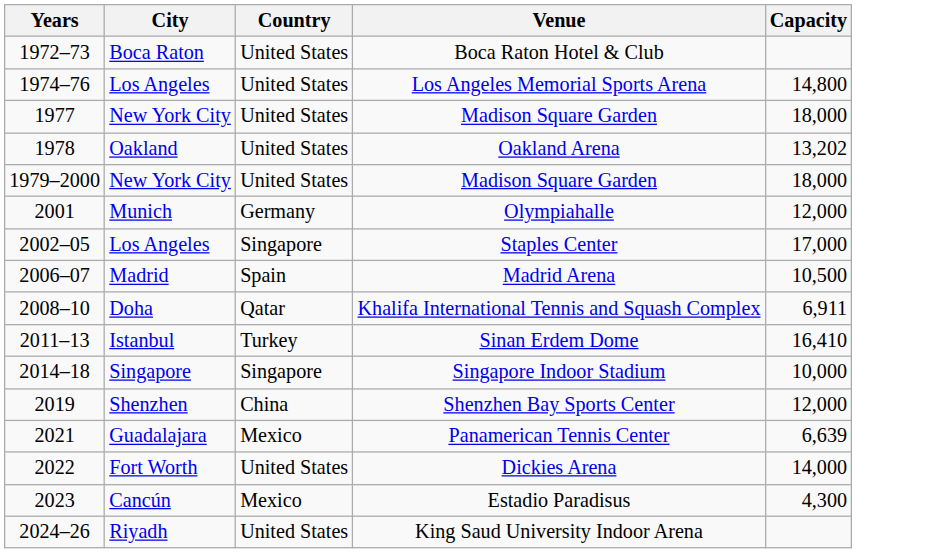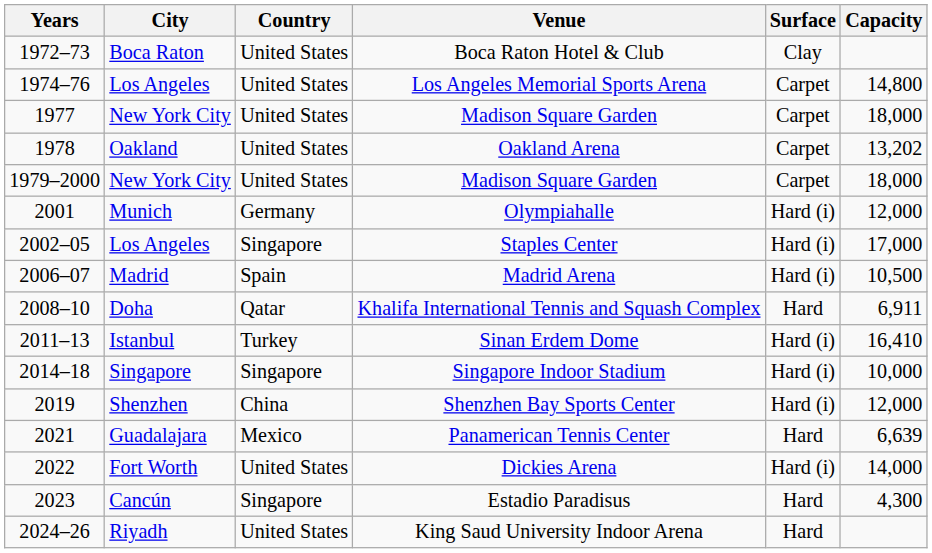 <table class=wikitable style=text-align:center>
 <tr>
 <th>Years</th>
 <th>City</th>
 <th>Country</th>
 <th>Venue</th>
+<th>Surface</th>
 <th>Capacity</th>
 </tr>
 <tr>
 <td>1972–73</td>
 <td align=left><a href='#'>Boca Raton</a></td>
 <td align=left>United States</td>
 <td>Boca Raton Hotel & Club</td>
+<td>Clay</td>
 <td align=right></td>
 </tr>
 <tr>
 <td>1974–76</td>
 <td align=left><a href='#'>Los Angeles</a></td>
 <td align=left>United States</td>
 <td><a href='#'>Los Angeles Memorial Sports Arena</a></td>
+<td>Carpet</td>
 <td align=right>14,800</td>
 </tr>
 <tr>
 <td>1977</td>
 <td align=left><a href='#'>New York City</a></td>
 <td align=left>United States</td>
 <td><a href='#'>Madison Square Garden</a></td>
+<td>Carpet</td>
 <td align=right>18,000</td>
 </tr>
 <tr>
 <td>1978</td>
 <td align=left><a href='#'>Oakland</a></td>
 <td align=left>United States</td>
 <td><a href='#'>Oakland Arena</a></td>
+<td>Carpet</td>
 <td align=right>13,202</td>
 </tr>
 <tr>
 <td>1979–2000</td>
 <td align=left><a href='#'>New York City</a></td>
 <td align=left>United States</td>
 <td><a href='#'>Madison Square Garden</a></td>
+<td>Carpet</td>
 <td align=right>18,000</td>
 </tr>
 <tr>
 <td>2001</td>
 <td align=left><a href='#'>Munich</a></td>
 <td align=left>Germany</td>
 <td><a href='#'>Olympiahalle</a></td>
+<td>Hard (i)</td>
 <td align=right>12,000</td>
 </tr>
 <tr>
 <td>2002–05</td>
 <td align=left><a href='#'>Los Angeles</a></td>
 <td align=left>Singapore</td>
 <td><a href='#'>Staples Center</a></td>
+<td>Hard (i)</td>
 <td align=right>17,000</td>
 </tr>
 <tr>
 <td>2006–07</td>
 <td align=left><a href='#'>Madrid</a></td>
 <td align=left>Spain</td>
 <td><a href='#'>Madrid Arena</a></td>
+<td>Hard (i)</td>
 <td align=right>10,500</td>
 </tr>
 <tr>
 <td>2008–10</td>
 <td align=left><a href='#'>Doha</a></td>
 <td align=left>Qatar</td>
 <td><a href='#'>Khalifa International Tennis and Squash Complex</a></td>
+<td>Hard</td>
 <td align=right>6,911</td>
 </tr>
 <tr>
 <td>2011–13</td>
 <td align=left><a href='#'>Istanbul</a></td>
 <td align=left>Turkey</td>
 <td><a href='#'>Sinan Erdem Dome</a></td>
+<td>Hard (i)</td>
 <td align=right>16,410</td>
 </tr>
 <tr>
 <td>2014–18</td>
 <td align=left><a href='#'>Singapore</a></td>
 <td align=left>Singapore</td>
 <td><a href='#'>Singapore Indoor Stadium</a></td>
+<td>Hard (i)</td>
 <td align="right">10,000</td>
 </tr>
 <tr>
 <td>2019</td>
 <td align=left><a href='#'>Shenzhen</a></td>
 <td align=left>China</td>
 <td><a href='#'>Shenzhen Bay Sports Center</a></td>
+<td>Hard (i)</td>
 <td align="right">12,000</td>
 </tr>
 <tr>
 <td>2021</td>
 <td align=left><a href='#'>Guadalajara</a></td>
 <td align=left>Mexico</td>
 <td><a href='#'>Panamerican Tennis Center</a></td>
+<td>Hard</td>
 <td align="right">6,639</td>
 </tr>
 <tr>
 <td>2022</td>
 <td align=left><a href='#'>Fort Worth</a></td>
 <td align=left>United States</td>
 <td><a href='#'>Dickies Arena</a></td>
+<td>Hard (i)</td>
 <td align="right">14,000</td>
 </tr>
 <tr>
 <td>2023</td>
 <td align=left><a href='#'>Cancún</a></td>
-<td align=left>Mexico</td>
+<td align=left>Singapore</td>
 <td>Estadio Paradisus</td>
+<td>Hard</td>
 <td align="right">4,300</td>
 </tr>
 <tr>
 <td>2024–26</td>
 <td align=left><a href='#'>Riyadh</a></td>
 <td align=left>United States</td>
 <td>King Saud University Indoor Arena</td>
+<td>Hard</td>
 <td align="right"></td>
 </tr>
 </table>
